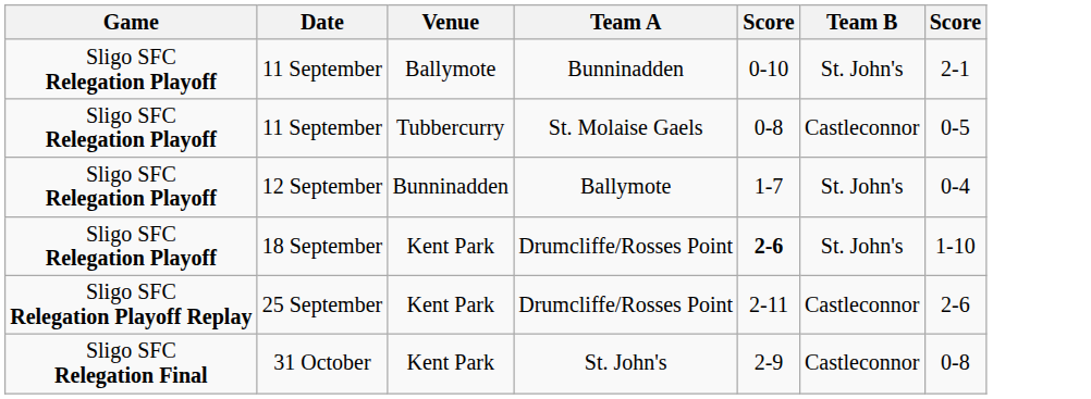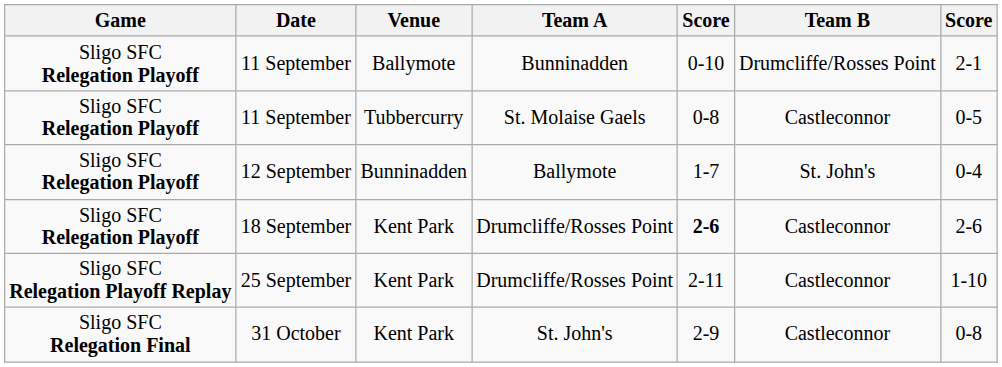 <table class="wikitable">
 <tr>
 <th>Game</th>
 <th>Date</th>
 <th>Venue</th>
 <th>Team A</th>
 <th>Score</th>
 <th>Team B</th>
 <th>Score</th>
 </tr>
 <tr align="center">
 <td>Sligo SFC<br><strong>Relegation Playoff</strong></td>
 <td>11 September</td>
 <td>Ballymote</td>
 <td>Bunninadden</td>
 <td>0-10</td>
-<td>St. John's</td>
+<td>Drumcliffe/Rosses Point</td>
 <td>2-1</td>
 </tr>
 <tr align="center">
 <td>Sligo SFC<br><strong>Relegation Playoff</strong></td>
 <td>11 September</td>
 <td>Tubbercurry</td>
 <td>St. Molaise Gaels</td>
 <td>0-8</td>
 <td>Castleconnor</td>
 <td>0-5</td>
 </tr>
 <tr align="center">
 <td>Sligo SFC<br><strong>Relegation Playoff</strong></td>
 <td>12 September</td>
 <td>Bunninadden</td>
 <td>Ballymote</td>
 <td>1-7</td>
 <td>St. John's</td>
 <td>0-4</td>
 </tr>
 <tr align="center">
 <td>Sligo SFC<br><strong>Relegation Playoff</strong></td>
 <td>18 September</td>
 <td>Kent Park</td>
 <td>Drumcliffe/Rosses Point</td>
 <td><strong>2-6</strong></td>
-<td>St. John's</td>
-<td>1-10</td>
+<td>Castleconnor</td>
+<td>2-6</td>
 </tr>
 <tr align="center">
 <td>Sligo SFC<br><strong>Relegation Playoff Replay</strong></td>
 <td>25 September</td>
 <td>Kent Park</td>
 <td>Drumcliffe/Rosses Point</td>
 <td>2-11</td>
 <td>Castleconnor</td>
-<td>2-6</td>
+<td>1-10</td>
 </tr>
 <tr align="center">
 <td>Sligo SFC<br><strong>Relegation Final</strong></td>
 <td>31 October</td>
 <td>Kent Park</td>
 <td>St. John's</td>
 <td>2-9</td>
 <td>Castleconnor</td>
 <td>0-8</td>
 </tr>
 </table>
